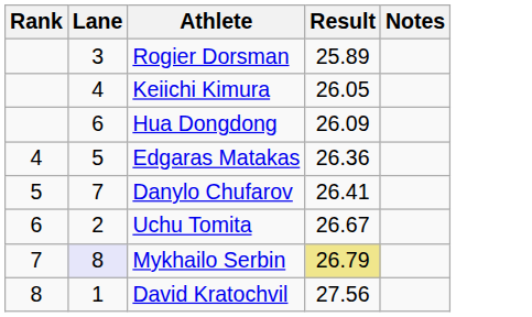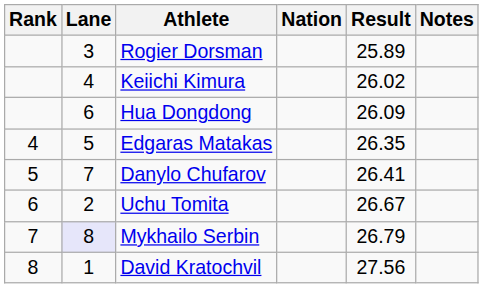 <table class="wikitable sortable" style="text-align:center">
 <tr>
 <th>Rank</th>
 <th>Lane</th>
 <th>Athlete</th>
+<th>Nation</th>
 <th>Result</th>
 <th>Notes</th>
 </tr>
 <tr>
 <td></td>
 <td>3</td>
 <td align=left><a href='#'>Rogier Dorsman</a></td>
+<td align=left></td>
 <td>25.89</td>
 <td></td>
 </tr>
 <tr>
 <td></td>
 <td>4</td>
 <td align=left><a href='#'>Keiichi Kimura</a></td>
-<td>26.05</td>
+<td align=left></td>
+<td>26.02</td>
 <td></td>
 </tr>
 <tr>
 <td></td>
 <td>6</td>
 <td align=left><a href='#'>Hua Dongdong</a></td>
+<td align=left></td>
 <td>26.09</td>
 <td></td>
 </tr>
 <tr>
 <td>4</td>
 <td>5</td>
 <td align=left><a href='#'>Edgaras Matakas</a></td>
-<td>26.36</td>
+<td align=left></td>
+<td>26.35</td>
 <td></td>
 </tr>
 <tr>
 <td>5</td>
 <td>7</td>
 <td align=left><a href='#'>Danylo Chufarov</a></td>
+<td align=left></td>
 <td>26.41</td>
 <td></td>
 </tr>
 <tr>
 <td>6</td>
 <td>2</td>
 <td align=left><a href='#'>Uchu Tomita</a></td>
+<td align=left></td>
 <td>26.67</td>
 <td></td>
 </tr>
 <tr>
 <td>7</td>
 <td style="background: lavender;">8</td>
 <td align=left><a href='#'>Mykhailo Serbin</a></td>
-<td style="background: khaki;">26.79</td>
+<td align=left></td>
+<td>26.79</td>
 <td></td>
 </tr>
 <tr>
 <td>8</td>
 <td>1</td>
 <td align=left><a href='#'>David Kratochvil</a></td>
+<td align=left></td>
 <td>27.56</td>
 <td></td>
 </tr>
 </table>
